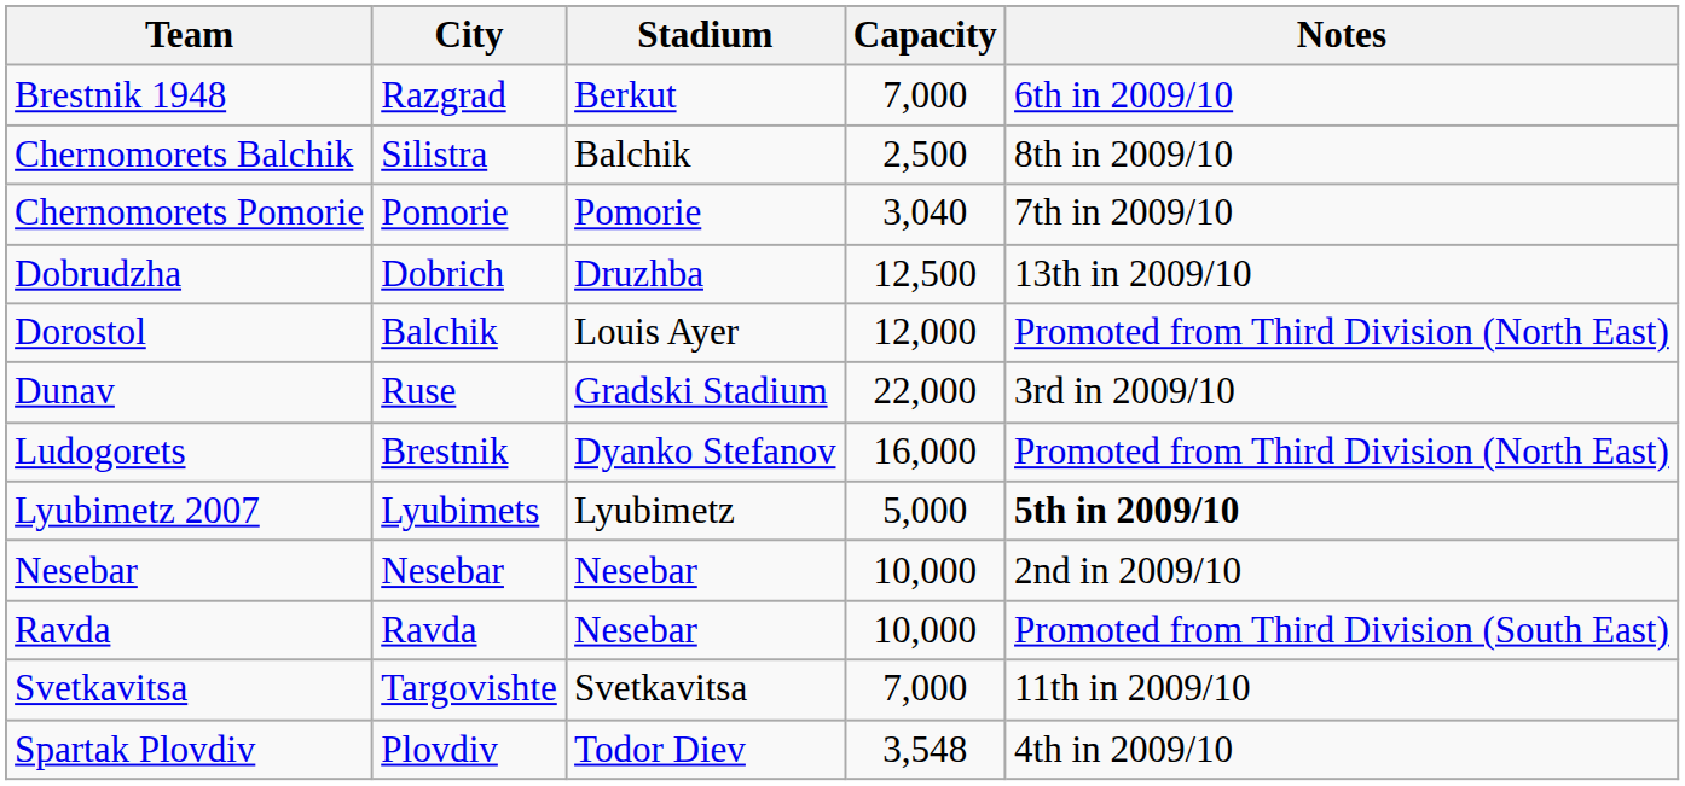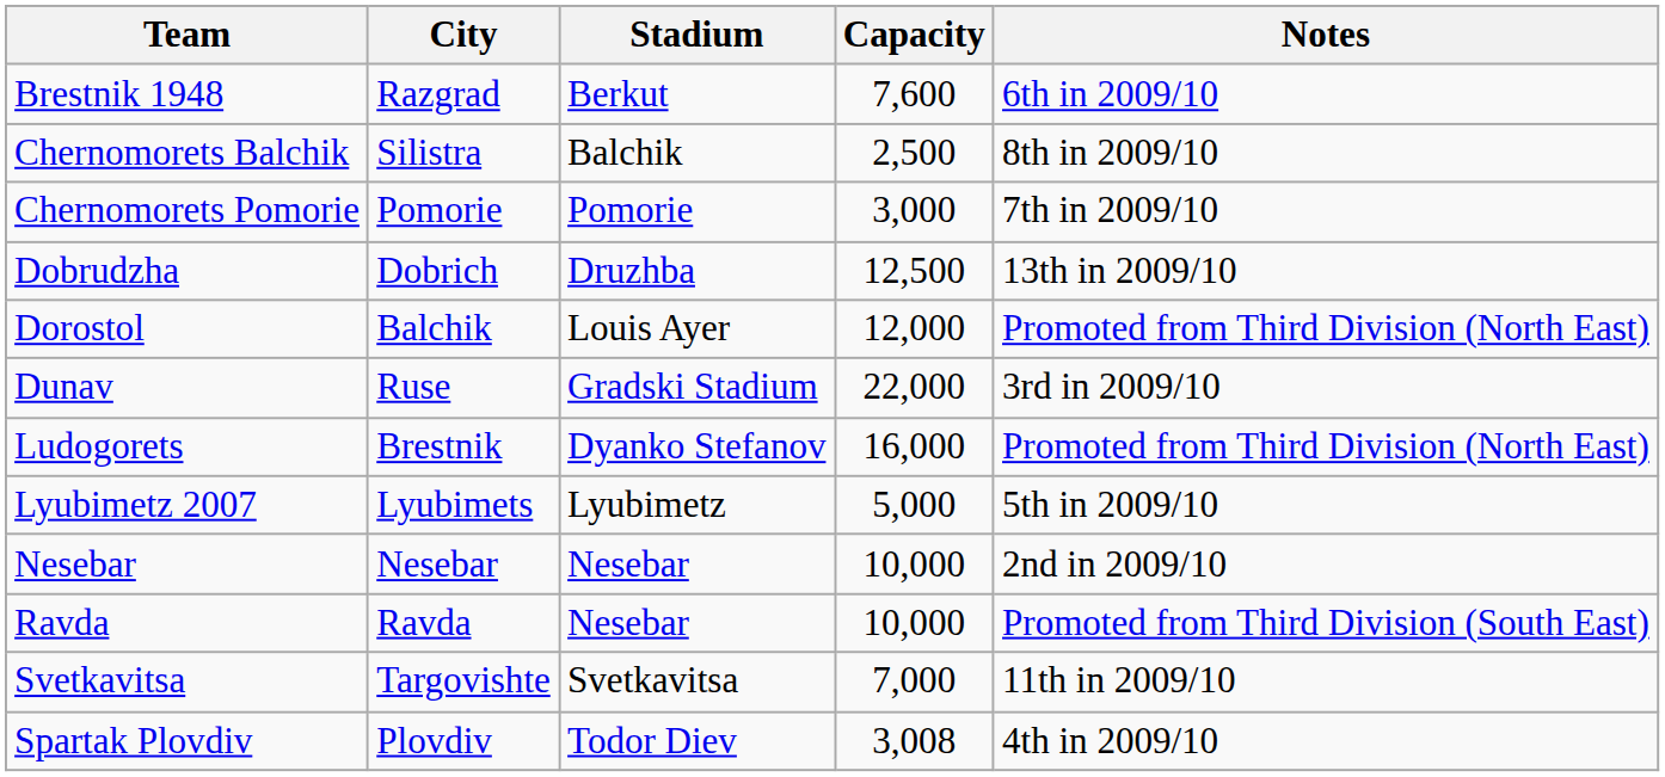 <table class="wikitable sortable">
 <tr>
 <th>Team</th>
 <th>City</th>
 <th>Stadium</th>
 <th>Capacity</th>
 <th>Notes</th>
 </tr>
 <tr>
 <td><a href='#'>Brestnik 1948</a></td>
 <td><a href='#'>Razgrad</a></td>
 <td><a href='#'>Berkut</a></td>
-<td align="center">7,000</td>
+<td align="center">7,600</td>
 <td><a href='#'>6th in 2009/10</a></td>
 </tr>
 <tr>
 <td><a href='#'>Chernomorets Balchik</a></td>
 <td><a href='#'>Silistra</a></td>
 <td>Balchik</td>
 <td align="center">2,500</td>
 <td>8th in 2009/10</td>
 </tr>
 <tr>
 <td><a href='#'>Chernomorets Pomorie</a></td>
 <td><a href='#'>Pomorie</a></td>
 <td><a href='#'>Pomorie</a></td>
-<td align="center">3,040</td>
+<td align="center">3,000</td>
 <td>7th in 2009/10</td>
 </tr>
 <tr>
 <td><a href='#'>Dobrudzha</a></td>
 <td><a href='#'>Dobrich</a></td>
 <td><a href='#'>Druzhba</a></td>
 <td align="center">12,500</td>
 <td>13th in 2009/10</td>
 </tr>
 <tr>
 <td><a href='#'>Dorostol</a></td>
 <td><a href='#'>Balchik</a></td>
 <td>Louis Ayer</td>
 <td align="center">12,000</td>
 <td><a href='#'>Promoted from Third Division (North East)</a></td>
 </tr>
 <tr>
 <td><a href='#'>Dunav</a></td>
 <td><a href='#'>Ruse</a></td>
 <td><a href='#'>Gradski Stadium</a></td>
 <td align="center">22,000</td>
 <td>3rd in 2009/10</td>
 </tr>
 <tr>
 <td><a href='#'>Ludogorets</a></td>
 <td><a href='#'>Brestnik</a></td>
 <td><a href='#'>Dyanko Stefanov</a></td>
 <td align="center">16,000</td>
 <td><a href='#'>Promoted from Third Division (North East)</a></td>
 </tr>
 <tr>
 <td><a href='#'>Lyubimetz 2007</a></td>
 <td><a href='#'>Lyubimets</a></td>
 <td>Lyubimetz</td>
 <td align="center">5,000</td>
-<td><strong>5th in 2009/10</strong></td>
+<td>5th in 2009/10</td>
 </tr>
 <tr>
 <td><a href='#'>Nesebar</a></td>
 <td><a href='#'>Nesebar</a></td>
 <td><a href='#'>Nesebar</a></td>
 <td align="center">10,000</td>
 <td>2nd in 2009/10</td>
 </tr>
 <tr>
 <td><a href='#'>Ravda</a></td>
 <td><a href='#'>Ravda</a></td>
 <td><a href='#'>Nesebar</a></td>
 <td align="center">10,000</td>
 <td><a href='#'>Promoted from Third Division (South East)</a></td>
 </tr>
 <tr>
 <td><a href='#'>Svetkavitsa</a></td>
 <td><a href='#'>Targovishte</a></td>
 <td>Svetkavitsa</td>
 <td align="center">7,000</td>
 <td>11th in 2009/10</td>
 </tr>
 <tr>
 <td><a href='#'>Spartak Plovdiv</a></td>
 <td><a href='#'>Plovdiv</a></td>
 <td><a href='#'>Todor Diev</a></td>
-<td align="center">3,548</td>
+<td align="center">3,008</td>
 <td>4th in 2009/10</td>
 </tr>
 </table>
